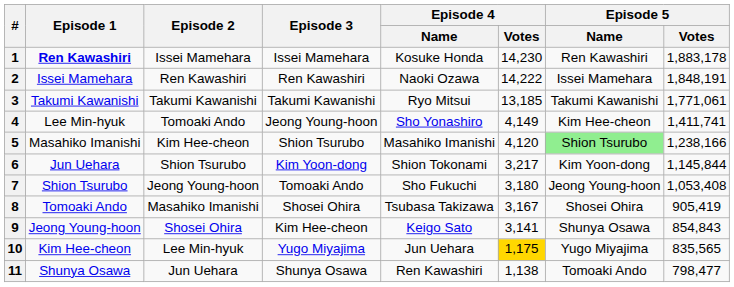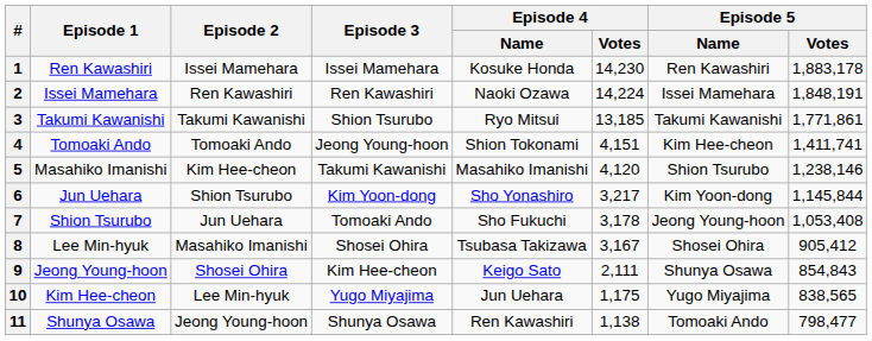 <table class="wikitable sortable" style="text-align:center">
 <tr>
 <th scope="col" rowspan="2">#</th>
 <th scope="col" rowspan="2">Episode 1<br></th>
 <th scope="col" rowspan="2">Episode 2<br></th>
 <th scope="col" rowspan="2">Episode 3<br></th>
 <th scope="col" colspan="2">Episode 4<br></th>
 <th scope="col" colspan="2">Episode 5<br></th>
 </tr>
 <tr>
 <th scope="col">Name</th>
 <th scope="col">Votes</th>
 <th scope="col">Name</th>
 <th scope="col">Votes</th>
 </tr>
 <tr>
 <th scope="row">1</th>
-<td><strong><a href='#'>Ren Kawashiri</a></strong></td>
+<td><a href='#'>Ren Kawashiri</a></td>
 <td>Issei Mamehara</td>
 <td>Issei Mamehara</td>
 <td>Kosuke Honda</td>
 <td>14,230</td>
 <td>Ren Kawashiri</td>
 <td>1,883,178</td>
 </tr>
 <tr>
 <th scope="row">2</th>
 <td><a href='#'>Issei Mamehara</a></td>
 <td>Ren Kawashiri</td>
 <td>Ren Kawashiri</td>
 <td>Naoki Ozawa</td>
-<td>14,222</td>
+<td>14,224</td>
 <td>Issei Mamehara</td>
 <td>1,848,191</td>
 </tr>
 <tr>
 <th scope="row">3</th>
 <td><a href='#'>Takumi Kawanishi</a></td>
 <td>Takumi Kawanishi</td>
-<td>Takumi Kawanishi</td>
+<td>Shion Tsurubo</td>
 <td>Ryo Mitsui</td>
 <td>13,185</td>
 <td>Takumi Kawanishi</td>
-<td>1,771,061</td>
+<td>1,771,861</td>
 </tr>
 <tr>
 <th scope="row">4</th>
-<td>Lee Min-hyuk</td>
+<td><a href='#'>Tomoaki Ando</a></td>
 <td>Tomoaki Ando</td>
 <td>Jeong Young-hoon</td>
-<td><a href='#'>Sho Yonashiro</a></td>
-<td>4,149</td>
+<td>Shion Tokonami</td>
+<td>4,151</td>
 <td>Kim Hee-cheon</td>
 <td>1,411,741</td>
 </tr>
 <tr>
 <th scope="row">5</th>
 <td>Masahiko Imanishi</td>
 <td>Kim Hee-cheon</td>
-<td>Shion Tsurubo</td>
+<td>Takumi Kawanishi</td>
 <td>Masahiko Imanishi</td>
 <td>4,120</td>
-<td style="background: lightgreen;">Shion Tsurubo</td>
-<td>1,238,166</td>
+<td>Shion Tsurubo</td>
+<td>1,238,146</td>
 </tr>
 <tr>
 <th scope="row">6</th>
 <td><a href='#'>Jun Uehara</a></td>
 <td>Shion Tsurubo</td>
 <td><a href='#'>Kim Yoon-dong</a></td>
-<td>Shion Tokonami</td>
+<td><a href='#'>Sho Yonashiro</a></td>
 <td>3,217</td>
 <td>Kim Yoon-dong</td>
 <td>1,145,844</td>
 </tr>
 <tr>
 <th scope="row">7</th>
 <td><a href='#'>Shion Tsurubo</a></td>
-<td>Jeong Young-hoon</td>
+<td>Jun Uehara</td>
 <td>Tomoaki Ando</td>
 <td>Sho Fukuchi</td>
-<td>3,180</td>
+<td>3,178</td>
 <td>Jeong Young-hoon</td>
 <td>1,053,408</td>
 </tr>
 <tr>
 <th scope="row">8</th>
-<td><a href='#'>Tomoaki Ando</a></td>
+<td>Lee Min-hyuk</td>
 <td>Masahiko Imanishi</td>
 <td>Shosei Ohira</td>
 <td>Tsubasa Takizawa</td>
 <td>3,167</td>
 <td>Shosei Ohira</td>
-<td>905,419</td>
+<td>905,412</td>
 </tr>
 <tr>
 <th scope="row">9</th>
 <td><a href='#'>Jeong Young-hoon</a></td>
 <td><a href='#'>Shosei Ohira</a></td>
 <td>Kim Hee-cheon</td>
 <td><a href='#'>Keigo Sato</a></td>
-<td>3,141</td>
+<td>2,111</td>
 <td>Shunya Osawa</td>
 <td>854,843</td>
 </tr>
 <tr>
 <th scope="row">10</th>
 <td><a href='#'>Kim Hee-cheon</a></td>
 <td>Lee Min-hyuk</td>
 <td><a href='#'>Yugo Miyajima</a></td>
 <td>Jun Uehara</td>
-<td style="background: gold;">1,175</td>
+<td>1,175</td>
 <td>Yugo Miyajima</td>
-<td>835,565</td>
+<td>838,565</td>
 </tr>
 <tr>
 <th scope="row">11</th>
 <td><a href='#'>Shunya Osawa</a></td>
-<td>Jun Uehara</td>
+<td>Jeong Young-hoon</td>
 <td>Shunya Osawa</td>
 <td>Ren Kawashiri</td>
 <td>1,138</td>
 <td>Tomoaki Ando</td>
 <td>798,477</td>
 </tr>
 </table>
